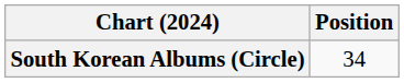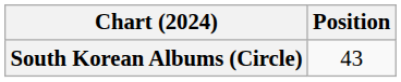 <table class="wikitable sortable plainrowheaders" style="text-align:center">
 <tr>
 <th scope="col">Chart (2024)</th>
 <th scope="col">Position</th>
 </tr>
 <tr>
 <th scope="row">South Korean Albums (Circle)</th>
-<td>34</td>
+<td>43</td>
 </tr>
 </table>
